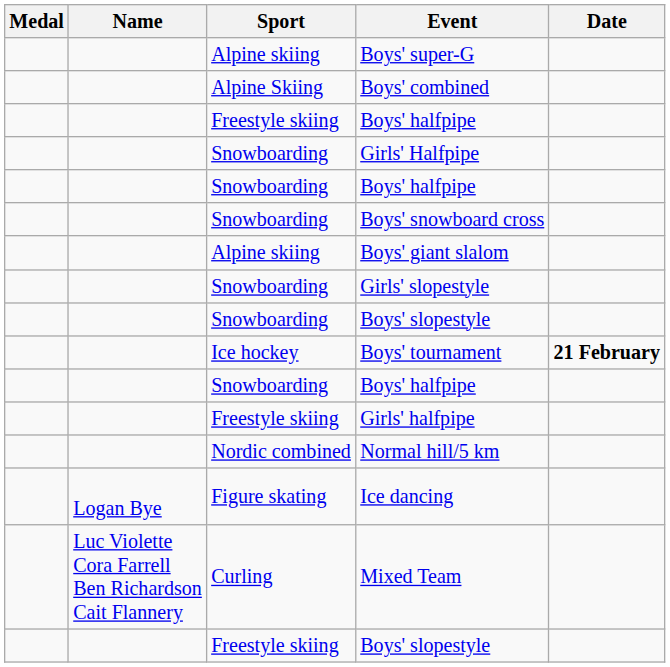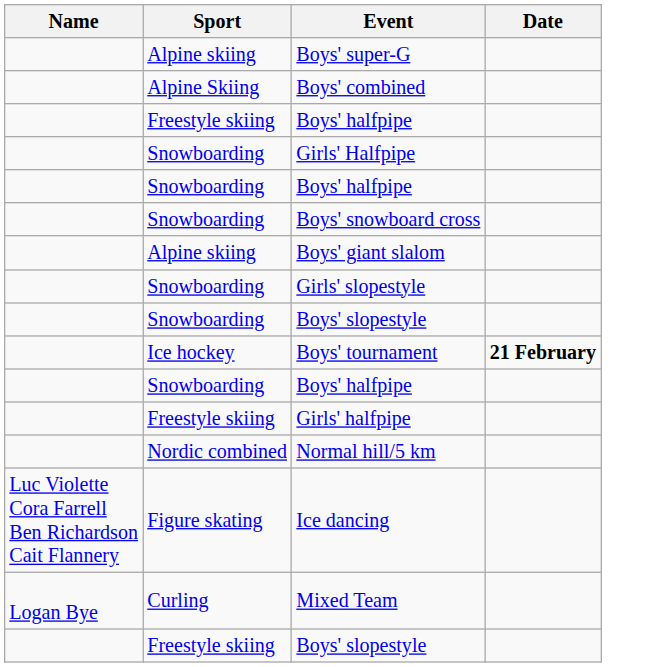 <table class="wikitable sortable" style="font-size: 95%">
 <tr>
-<th>Medal</th>
 <th>Name</th>
 <th>Sport</th>
 <th>Event</th>
 <th>Date</th>
 </tr>
 <tr>
 <td></td>
-<td></td>
 <td><a href='#'>Alpine skiing</a></td>
 <td><a href='#'>Boys' super-G</a></td>
 <td></td>
 </tr>
 <tr>
-<td></td>
 <td></td>
 <td><a href='#'>Alpine Skiing</a></td>
 <td><a href='#'>Boys' combined</a></td>
 <td></td>
 </tr>
 <tr>
 <td></td>
-<td></td>
 <td><a href='#'>Freestyle skiing</a></td>
 <td><a href='#'>Boys' halfpipe</a></td>
 <td></td>
 </tr>
 <tr>
-<td></td>
 <td></td>
 <td><a href='#'>Snowboarding</a></td>
 <td><a href='#'>Girls' Halfpipe</a></td>
 <td></td>
 </tr>
 <tr>
 <td></td>
+<td><a href='#'>Snowboarding</a></td>
+<td><a href='#'>Boys' halfpipe</a></td>
+<td></td>
+</tr>
+<tr>
+<td></td>
+<td><a href='#'>Snowboarding</a></td>
+<td><a href='#'>Boys' snowboard cross</a></td>
+<td></td>
+</tr>
+<tr>
+<td></td>
+<td><a href='#'>Alpine skiing</a></td>
+<td><a href='#'>Boys' giant slalom</a></td>
+<td></td>
+</tr>
+<tr>
+<td></td>
+<td><a href='#'>Snowboarding</a></td>
+<td><a href='#'>Girls' slopestyle</a></td>
+<td></td>
+</tr>
+<tr>
+<td></td>
+<td><a href='#'>Snowboarding</a></td>
+<td><a href='#'>Boys' slopestyle</a></td>
+<td></td>
+</tr>
+<tr>
+<td><br></td>
+<td><a href='#'>Ice hockey</a></td>
+<td><a href='#'>Boys' tournament</a></td>
+<td><strong>21 February</strong></td>
+</tr>
+<tr>
 <td></td>
 <td><a href='#'>Snowboarding</a></td>
 <td><a href='#'>Boys' halfpipe</a></td>
 <td></td>
 </tr>
 <tr>
 <td></td>
-<td></td>
-<td><a href='#'>Snowboarding</a></td>
-<td><a href='#'>Boys' snowboard cross</a></td>
-<td></td>
-</tr>
-<tr>
-<td></td>
-<td></td>
-<td><a href='#'>Alpine skiing</a></td>
-<td><a href='#'>Boys' giant slalom</a></td>
-<td></td>
-</tr>
-<tr>
-<td></td>
-<td></td>
-<td><a href='#'>Snowboarding</a></td>
-<td><a href='#'>Girls' slopestyle</a></td>
-<td></td>
-</tr>
-<tr>
-<td></td>
-<td></td>
-<td><a href='#'>Snowboarding</a></td>
-<td><a href='#'>Boys' slopestyle</a></td>
-<td></td>
-</tr>
-<tr>
-<td></td>
-<td><br></td>
-<td><a href='#'>Ice hockey</a></td>
-<td><a href='#'>Boys' tournament</a></td>
-<td><strong>21 February</strong></td>
-</tr>
-<tr>
-<td></td>
-<td></td>
-<td><a href='#'>Snowboarding</a></td>
-<td><a href='#'>Boys' halfpipe</a></td>
-<td></td>
-</tr>
-<tr>
-<td></td>
-<td></td>
 <td><a href='#'>Freestyle skiing</a></td>
 <td><a href='#'>Girls' halfpipe</a></td>
 <td></td>
 </tr>
 <tr>
 <td></td>
-<td></td>
 <td><a href='#'>Nordic combined</a></td>
 <td><a href='#'>Normal hill/5 km</a></td>
 <td></td>
 </tr>
 <tr>
-<td></td>
-<td><br> <a href='#'>Logan Bye</a></td>
+<td><a href='#'>Luc Violette</a><br><a href='#'>Cora Farrell</a><br><a href='#'>Ben Richardson</a><br><a href='#'>Cait Flannery</a></td>
 <td><a href='#'>Figure skating</a></td>
 <td><a href='#'>Ice dancing</a></td>
 <td></td>
 </tr>
 <tr>
-<td></td>
-<td><a href='#'>Luc Violette</a><br><a href='#'>Cora Farrell</a><br><a href='#'>Ben Richardson</a><br><a href='#'>Cait Flannery</a></td>
+<td><br> <a href='#'>Logan Bye</a></td>
 <td><a href='#'>Curling</a></td>
 <td><a href='#'>Mixed Team</a></td>
 <td></td>
 </tr>
 <tr>
 <td></td>
-<td></td>
 <td><a href='#'>Freestyle skiing</a></td>
 <td><a href='#'>Boys' slopestyle</a></td>
 <td></td>
 </tr>
 </table>
